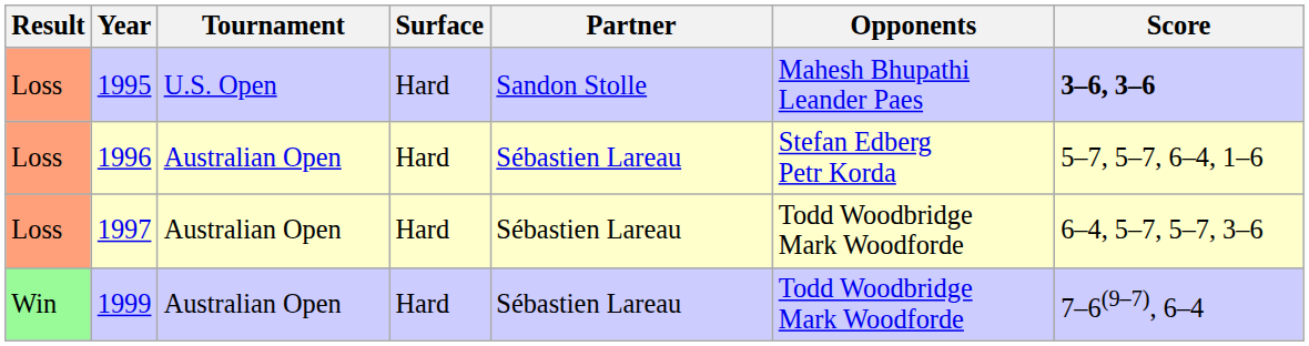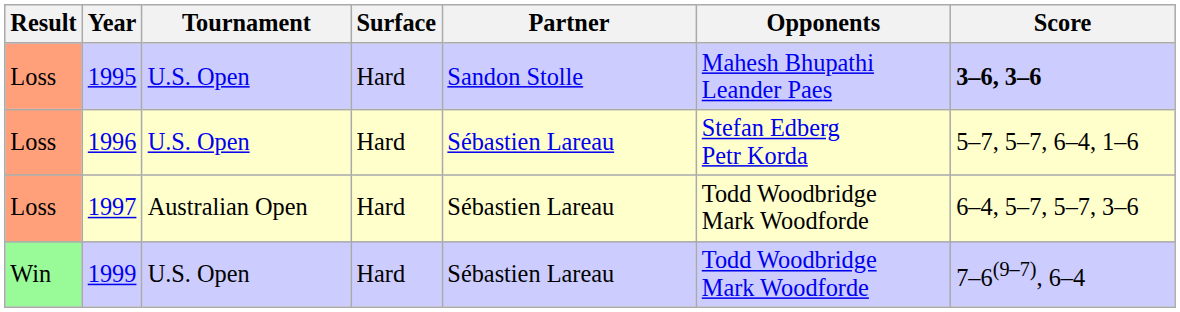 <table class="sortable wikitable">
 <tr>
 <th style="width:40px">Result</th>
 <th style="width:30px">Year</th>
 <th style="width:130px">Tournament</th>
 <th style="width:50px">Surface</th>
 <th style="width:160px">Partner</th>
 <th style="width:160px">Opponents</th>
 <th style="width:140px" class="unsortable">Score</th>
 </tr>
 <tr bgcolor=#CCCCFF>
 <td style="background:#ffa07a;">Loss</td>
 <td><a href='#'>1995</a></td>
 <td><a href='#'>U.S. Open</a></td>
 <td>Hard</td>
 <td> <a href='#'>Sandon Stolle</a></td>
 <td> <a href='#'>Mahesh Bhupathi</a><br> <a href='#'>Leander Paes</a></td>
 <td><strong>3–6, 3–6</strong></td>
 </tr>
 <tr bgcolor=#FFFFCC>
 <td style="background:#ffa07a;">Loss</td>
 <td><a href='#'>1996</a></td>
-<td><a href='#'>Australian Open</a></td>
+<td><a href='#'>U.S. Open</a></td>
 <td>Hard</td>
 <td> <a href='#'>Sébastien Lareau</a></td>
 <td> <a href='#'>Stefan Edberg</a><br> <a href='#'>Petr Korda</a></td>
 <td>5–7, 5–7, 6–4, 1–6</td>
 </tr>
 <tr bgcolor=#FFFFCC>
 <td style="background:#ffa07a;">Loss</td>
 <td><a href='#'>1997</a></td>
 <td>Australian Open</td>
 <td>Hard</td>
 <td> Sébastien Lareau</td>
 <td> Todd Woodbridge<br> Mark Woodforde</td>
 <td>6–4, 5–7, 5–7, 3–6</td>
 </tr>
 <tr bgcolor=#CCCCFF>
 <td style="background:#98fb98;">Win</td>
 <td><a href='#'>1999</a></td>
-<td>Australian Open</td>
+<td>U.S. Open</td>
 <td>Hard</td>
 <td> Sébastien Lareau</td>
 <td> <a href='#'>Todd Woodbridge</a><br> <a href='#'>Mark Woodforde</a></td>
 <td>7–6<sup>(9–7)</sup>, 6–4</td>
 </tr>
 </table>
